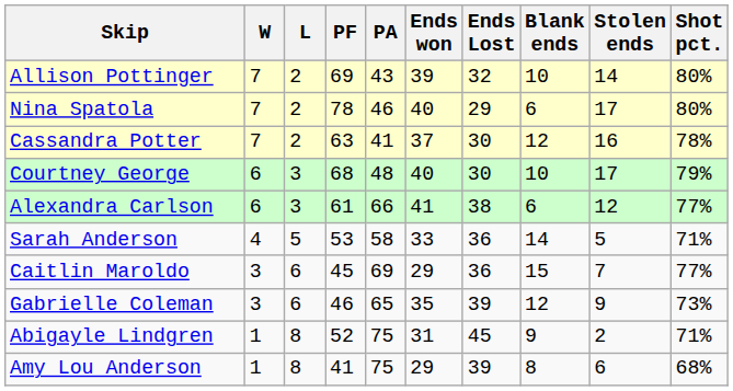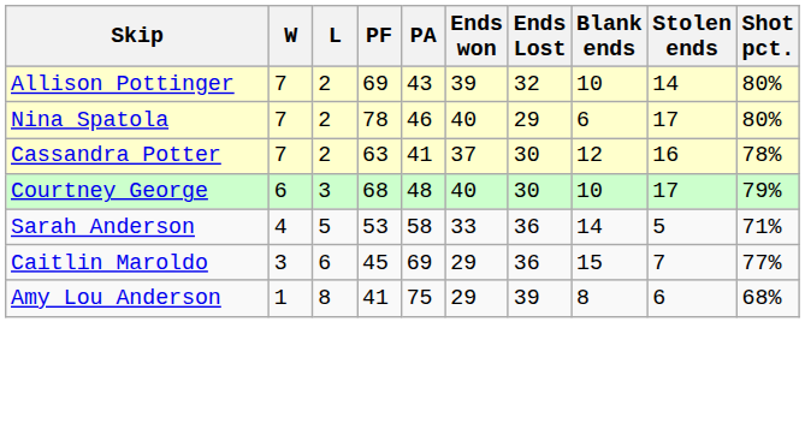 <table class=wikitable>
 <tr>
 <th width=150>Skip</th>
 <th width=20>W</th>
 <th width=20>L</th>
 <th width=20>PF</th>
 <th width=20>PA</th>
 <th width=20>Ends <br> won</th>
 <th width=20>Ends <br> Lost</th>
 <th width=20>Blank <br> ends</th>
 <th width=20>Stolen <br> ends</th>
 <th width=20>Shot <br> pct.</th>
 </tr>
 <tr bgcolor=#ffffcc>
 <td> <a href='#'>Allison Pottinger</a></td>
 <td>7</td>
 <td>2</td>
 <td>69</td>
 <td>43</td>
 <td>39</td>
 <td>32</td>
 <td>10</td>
 <td>14</td>
 <td>80%</td>
 </tr>
 <tr bgcolor=#ffffcc>
 <td> <a href='#'>Nina Spatola</a></td>
 <td>7</td>
 <td>2</td>
 <td>78</td>
 <td>46</td>
 <td>40</td>
 <td>29</td>
 <td>6</td>
 <td>17</td>
 <td>80%</td>
 </tr>
 <tr bgcolor=#ffffcc>
 <td> <a href='#'>Cassandra Potter</a></td>
 <td>7</td>
 <td>2</td>
 <td>63</td>
 <td>41</td>
 <td>37</td>
 <td>30</td>
 <td>12</td>
 <td>16</td>
 <td>78%</td>
 </tr>
 <tr bgcolor=#ccffcc>
 <td> <a href='#'>Courtney George</a></td>
 <td>6</td>
 <td>3</td>
 <td>68</td>
 <td>48</td>
 <td>40</td>
 <td>30</td>
 <td>10</td>
 <td>17</td>
 <td>79%</td>
 </tr>
-<tr bgcolor=#ccffcc>
-<td> <a href='#'>Alexandra Carlson</a></td>
-<td>6</td>
-<td>3</td>
-<td>61</td>
-<td>66</td>
-<td>41</td>
-<td>38</td>
-<td>6</td>
-<td>12</td>
-<td>77%</td>
-</tr>
 <tr>
 <td> <a href='#'>Sarah Anderson</a></td>
 <td>4</td>
 <td>5</td>
 <td>53</td>
 <td>58</td>
 <td>33</td>
 <td>36</td>
 <td>14</td>
 <td>5</td>
 <td>71%</td>
 </tr>
 <tr>
 <td> <a href='#'>Caitlin Maroldo</a></td>
 <td>3</td>
 <td>6</td>
 <td>45</td>
 <td>69</td>
 <td>29</td>
 <td>36</td>
 <td>15</td>
 <td>7</td>
 <td>77%</td>
 </tr>
 <tr>
-<td> <a href='#'>Gabrielle Coleman</a></td>
-<td>3</td>
-<td>6</td>
-<td>46</td>
-<td>65</td>
-<td>35</td>
-<td>39</td>
-<td>12</td>
-<td>9</td>
-<td>73%</td>
-</tr>
-<tr>
-<td> <a href='#'>Abigayle Lindgren</a></td>
-<td>1</td>
-<td>8</td>
-<td>52</td>
-<td>75</td>
-<td>31</td>
-<td>45</td>
-<td>9</td>
-<td>2</td>
-<td>71%</td>
-</tr>
-<tr>
 <td> <a href='#'>Amy Lou Anderson</a></td>
 <td>1</td>
 <td>8</td>
 <td>41</td>
 <td>75</td>
 <td>29</td>
 <td>39</td>
 <td>8</td>
 <td>6</td>
 <td>68%</td>
 </tr>
 </table>
